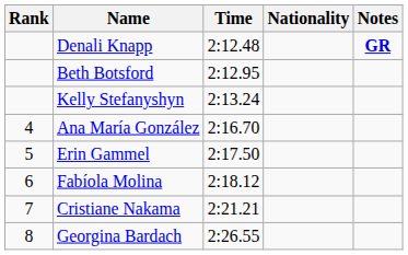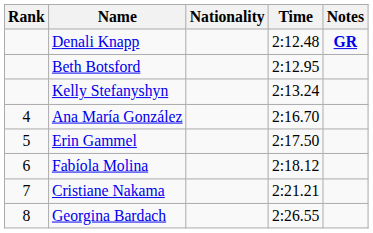 <table class="wikitable sortable" style="text-align:center">
 <tr>
 <th>Rank</th>
 <th>Name</th>
+<th>Nationality</th>
 <th>Time</th>
-<th>Nationality</th>
 <th>Notes</th>
 </tr>
 <tr>
 <td></td>
 <td align=left><a href='#'>Denali Knapp</a></td>
+<td align=left></td>
 <td>2:12.48</td>
-<td align=left></td>
 <td><strong><a href='#'>GR</a></strong></td>
 </tr>
 <tr>
 <td></td>
 <td align=left><a href='#'>Beth Botsford</a></td>
+<td align=left></td>
 <td>2:12.95</td>
-<td align=left></td>
 <td></td>
 </tr>
 <tr>
 <td></td>
 <td align=left><a href='#'>Kelly Stefanyshyn</a></td>
+<td align=left></td>
 <td>2:13.24</td>
-<td align=left></td>
 <td></td>
 </tr>
 <tr>
 <td>4</td>
 <td align=left><a href='#'>Ana María González</a></td>
+<td align=left></td>
 <td>2:16.70</td>
-<td align=left></td>
 <td></td>
 </tr>
 <tr>
 <td>5</td>
 <td align=left><a href='#'>Erin Gammel</a></td>
+<td align=left></td>
 <td>2:17.50</td>
-<td align=left></td>
 <td></td>
 </tr>
 <tr>
 <td>6</td>
 <td align=left><a href='#'>Fabíola Molina</a></td>
+<td align=left></td>
 <td>2:18.12</td>
-<td align=left></td>
 <td></td>
 </tr>
 <tr>
 <td>7</td>
 <td align=left><a href='#'>Cristiane Nakama</a></td>
+<td align=left></td>
 <td>2:21.21</td>
-<td align=left></td>
 <td></td>
 </tr>
 <tr>
 <td>8</td>
 <td align=left><a href='#'>Georgina Bardach</a></td>
+<td align=left></td>
 <td>2:26.55</td>
-<td align=left></td>
 <td></td>
 </tr>
 </table>
